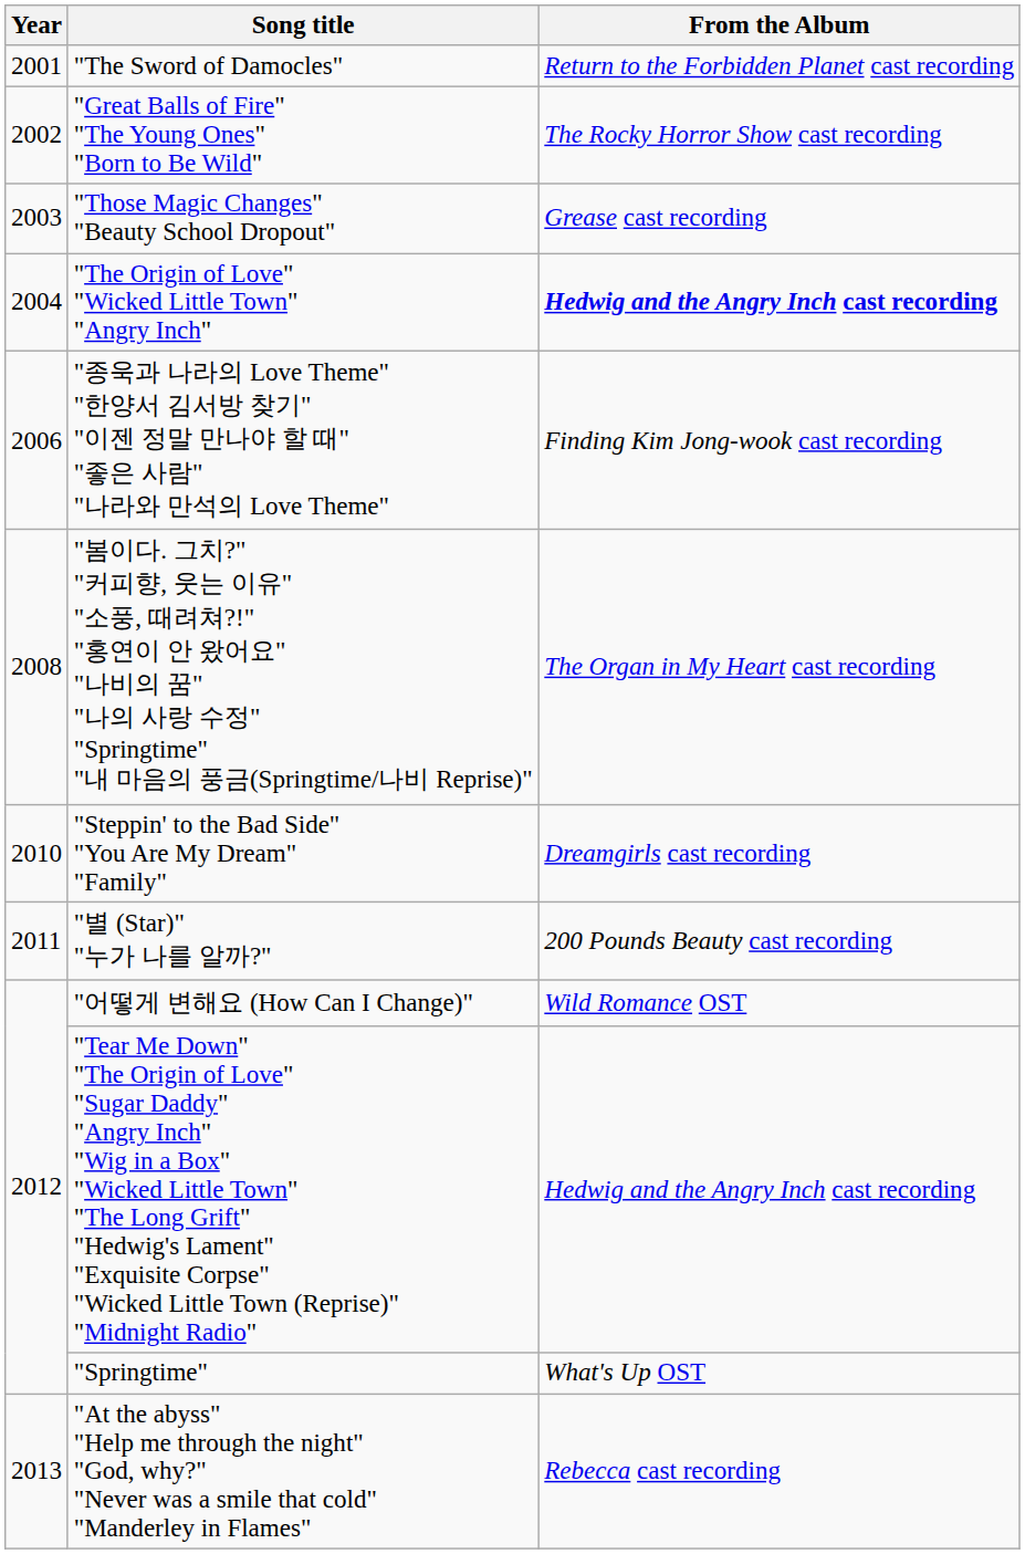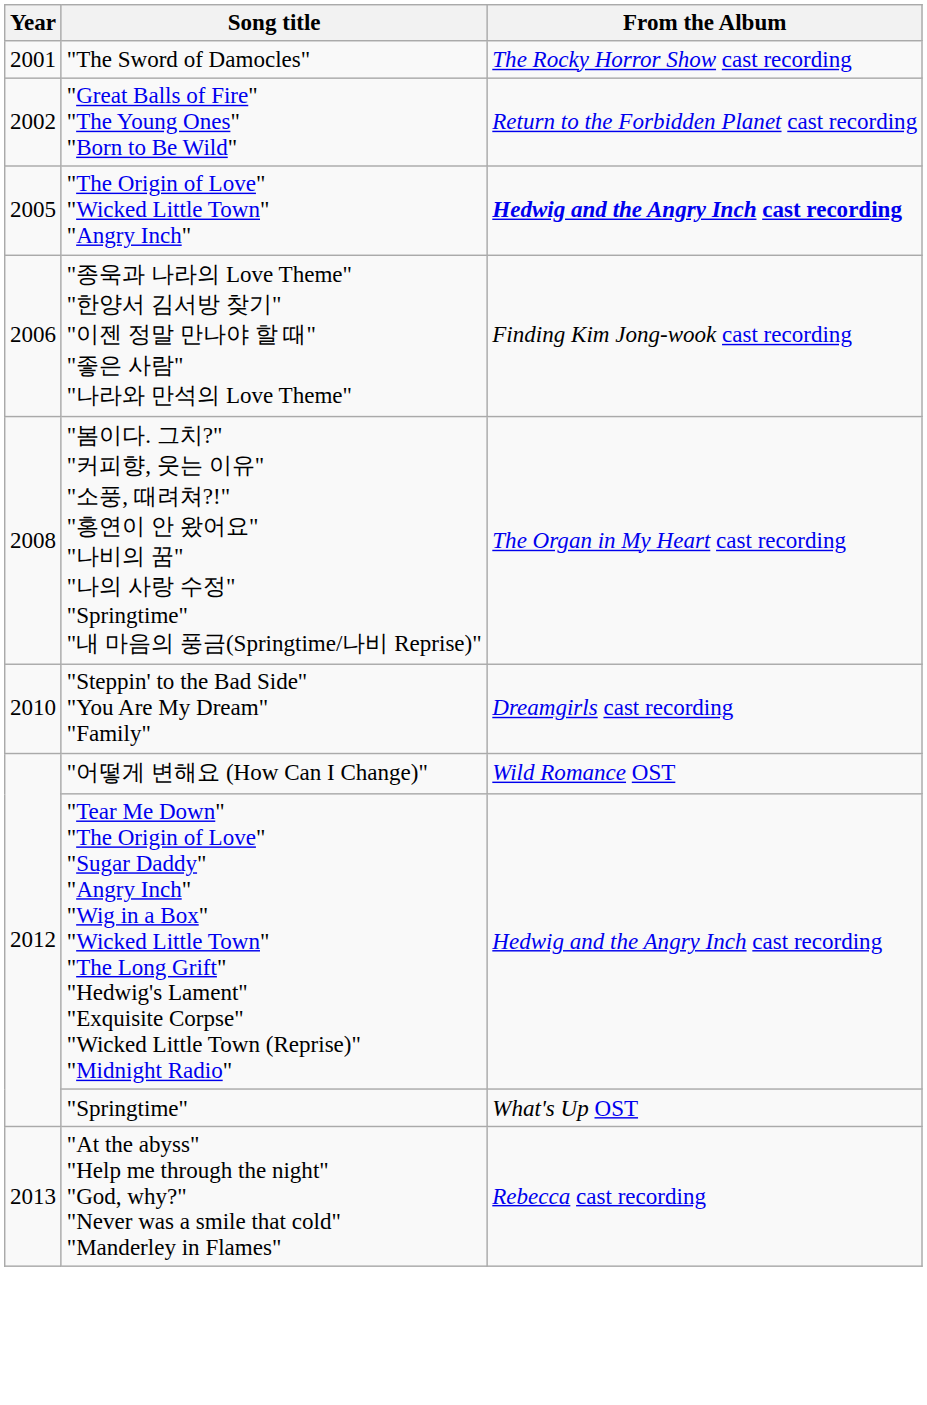 <table class="wikitable sortable">
 <tr>
 <th>Year</th>
 <th>Song title</th>
 <th>From the Album</th>
 </tr>
 <tr>
 <td>2001</td>
 <td>"The Sword of Damocles"</td>
-<td><em><a href='#'>Return to the Forbidden Planet</a></em> <a href='#'>cast recording</a></td>
+<td><em><a href='#'>The Rocky Horror Show</a></em> <a href='#'>cast recording</a></td>
 </tr>
 <tr>
 <td>2002</td>
 <td>"<a href='#'>Great Balls of Fire</a>" <br> "<a href='#'>The Young Ones</a>" <br> "<a href='#'>Born to Be Wild</a>"</td>
-<td><em><a href='#'>The Rocky Horror Show</a></em> <a href='#'>cast recording</a></td>
+<td><em><a href='#'>Return to the Forbidden Planet</a></em> <a href='#'>cast recording</a></td>
 </tr>
 <tr>
-<td>2003</td>
-<td>"<a href='#'>Those Magic Changes</a>" <br> "Beauty School Dropout"</td>
-<td><em><a href='#'>Grease</a></em> <a href='#'>cast recording</a></td>
-</tr>
-<tr>
-<td>2004</td>
+<td>2005</td>
 <td>"<a href='#'>The Origin of Love</a>" <br> "<a href='#'>Wicked Little Town</a>" <br> "<a href='#'>Angry Inch</a>"</td>
 <td><strong><em><a href='#'>Hedwig and the Angry Inch</a></em> <a href='#'>cast recording</a></strong></td>
 </tr>
 <tr>
 <td>2006</td>
 <td>"종욱과 나라의 Love Theme" <br> "한양서 김서방 찾기" <br> "이젠 정말 만나야 할 때" <br> "좋은 사람" <br> "나라와 만석의 Love Theme"</td>
 <td><em>Finding Kim Jong-wook</em> <a href='#'>cast recording</a></td>
 </tr>
 <tr>
 <td>2008</td>
 <td>"봄이다. 그치?" <br> "커피향, 웃는 이유" <br> "소풍, 때려쳐?!" <br> "홍연이 안 왔어요" <br> "나비의 꿈" <br> "나의 사랑 수정" <br> "Springtime" <br> "내 마음의 풍금(Springtime/나비 Reprise)"</td>
 <td><em><a href='#'>The Organ in My Heart</a></em> <a href='#'>cast recording</a></td>
 </tr>
 <tr>
 <td>2010</td>
 <td>"Steppin' to the Bad Side" <br> "You Are My Dream" <br> "Family"</td>
 <td><em><a href='#'>Dreamgirls</a></em> <a href='#'>cast recording</a></td>
-</tr>
-<tr>
-<td>2011</td>
-<td>"별 (Star)" <br> "누가 나를 알까?"</td>
-<td><em>200 Pounds Beauty</em> <a href='#'>cast recording</a></td>
 </tr>
 <tr>
 <td rowspan=3>2012</td>
 <td>"어떻게 변해요 (How Can I Change)"</td>
 <td><em><a href='#'>Wild Romance</a></em> <a href='#'>OST</a></td>
 </tr>
 <tr>
 <td>"<a href='#'>Tear Me Down</a>" <br> "<a href='#'>The Origin of Love</a>" <br> "<a href='#'>Sugar Daddy</a>" <br> "<a href='#'>Angry Inch</a>" <br> "<a href='#'>Wig in a Box</a>" <br> "<a href='#'>Wicked Little Town</a>" <br> "<a href='#'>The Long Grift</a>" <br> "Hedwig's Lament" <br> "Exquisite Corpse" <br> "Wicked Little Town (Reprise)" <br> "<a href='#'>Midnight Radio</a>"</td>
 <td><em><a href='#'>Hedwig and the Angry Inch</a></em> <a href='#'>cast recording</a></td>
 </tr>
 <tr>
 <td>"Springtime"</td>
 <td><em>What's Up</em> <a href='#'>OST</a></td>
 </tr>
 <tr>
 <td>2013</td>
 <td>"At the abyss" <br> "Help me through the night" <br> "God, why?" <br> "Never was a smile that cold" <br> "Manderley in Flames"</td>
 <td><em><a href='#'>Rebecca</a></em> <a href='#'>cast recording</a></td>
 </tr>
 </table>
